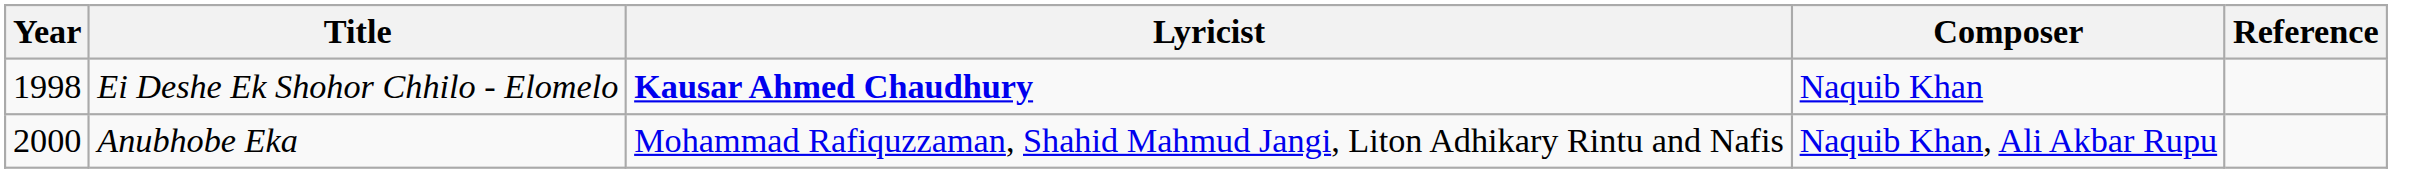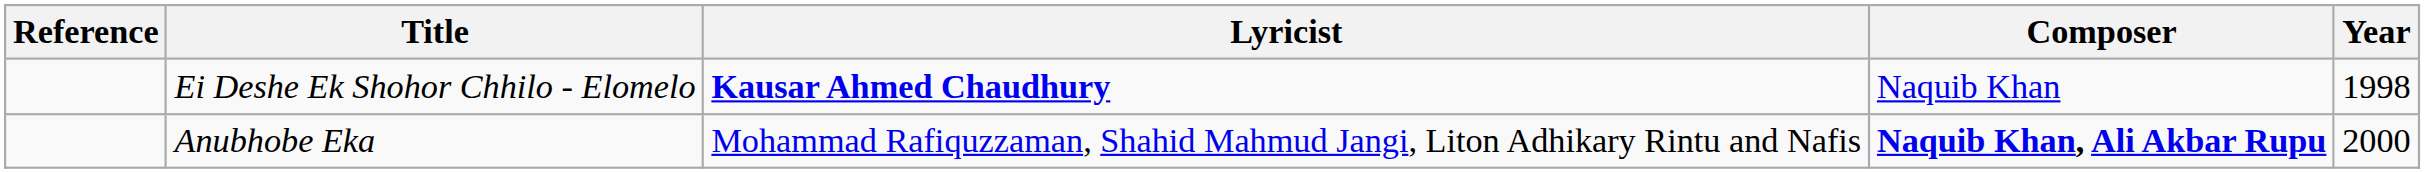 <table class="wikitable">
 <tr>
-<th>Year</th>
+<th>Reference</th>
 <th>Title</th>
 <th>Lyricist</th>
 <th>Composer</th>
-<th>Reference</th>
+<th>Year</th>
 </tr>
 <tr>
-<td>1998</td>
+<td></td>
 <td><em>Ei Deshe Ek Shohor Chhilo - Elomelo</em></td>
 <td><strong><a href='#'>Kausar Ahmed Chaudhury</a></strong></td>
 <td><a href='#'>Naquib Khan</a></td>
-<td></td>
+<td>1998</td>
 </tr>
 <tr>
-<td>2000</td>
+<td></td>
 <td><em>Anubhobe Eka</em></td>
 <td><a href='#'>Mohammad Rafiquzzaman</a>, <a href='#'>Shahid Mahmud Jangi</a>, Liton Adhikary Rintu and Nafis</td>
-<td><a href='#'>Naquib Khan</a>, <a href='#'>Ali Akbar Rupu</a></td>
-<td></td>
+<td><strong><a href='#'>Naquib Khan</a>, <a href='#'>Ali Akbar Rupu</a></strong></td>
+<td>2000</td>
 </tr>
 </table>
